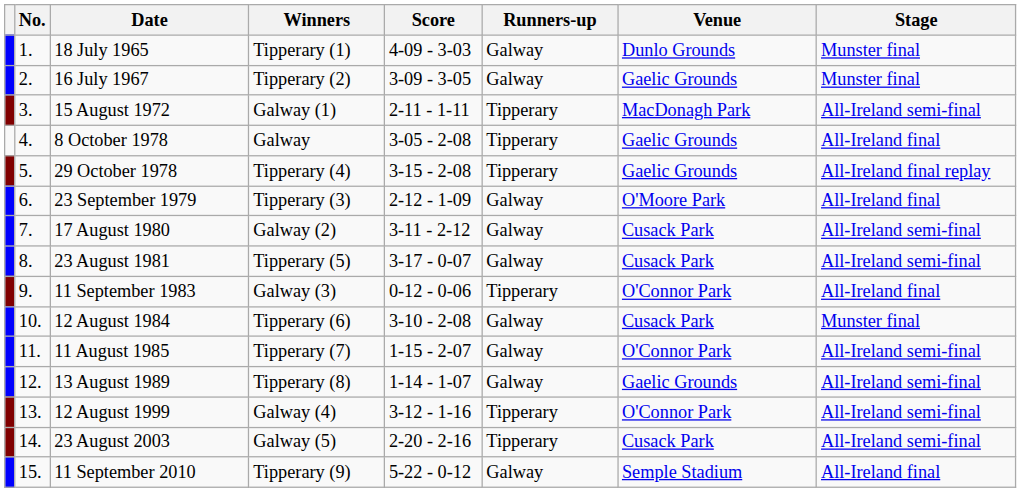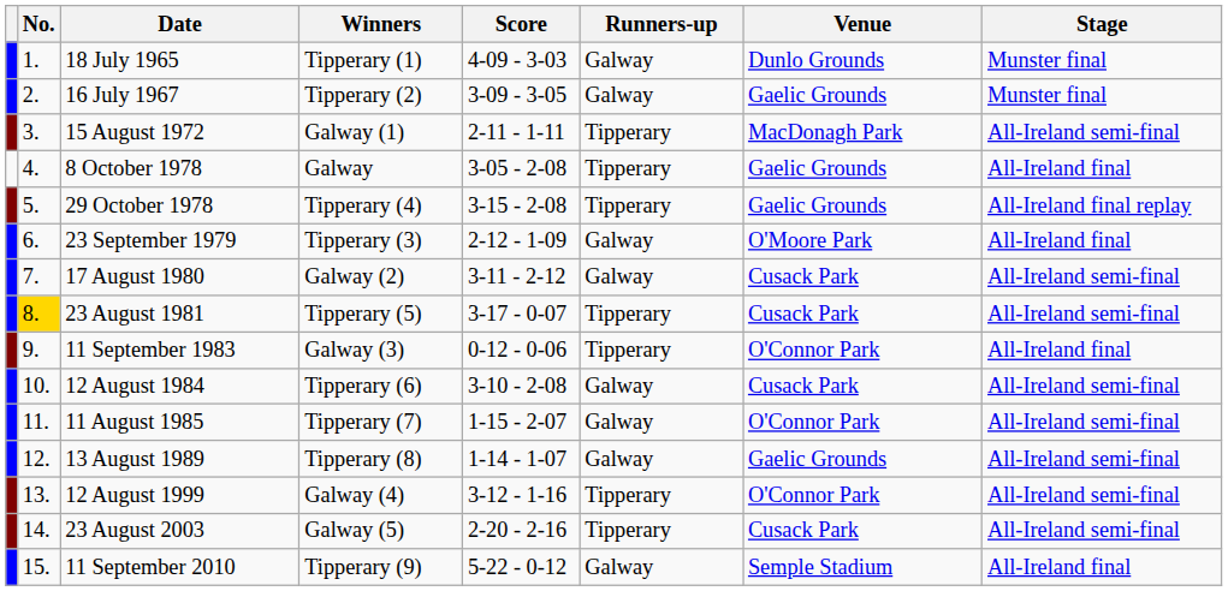 <table class="wikitable" style="font-size:90%">
 <tr>
 <th width=1></th>
 <th width=5>No.</th>
 <th width=150>Date</th>
 <th width=100>Winners</th>
 <th width=70>Score</th>
 <th width=100>Runners-up</th>
 <th width=150>Venue</th>
 <th width=150>Stage</th>
 </tr>
 <tr>
 <td style="background-color:#0000ff"></td>
 <td>1.</td>
 <td>18 July 1965</td>
 <td>Tipperary (1)</td>
 <td>4-09 - 3-03</td>
 <td>Galway</td>
 <td><a href='#'>Dunlo Grounds</a></td>
 <td><a href='#'>Munster final</a></td>
 </tr>
 <tr>
 <td style="background-color:#0000ff"></td>
 <td>2.</td>
 <td>16 July 1967</td>
 <td>Tipperary (2)</td>
 <td>3-09 - 3-05</td>
 <td>Galway</td>
 <td><a href='#'>Gaelic Grounds</a></td>
 <td><a href='#'>Munster final</a></td>
 </tr>
 <tr>
 <td style="background-color:#800000"></td>
 <td>3.</td>
 <td>15 August 1972</td>
 <td>Galway (1)</td>
 <td>2-11 - 1-11</td>
 <td>Tipperary</td>
 <td><a href='#'>MacDonagh Park</a></td>
 <td><a href='#'>All-Ireland semi-final</a></td>
 </tr>
 <tr>
 <td></td>
 <td>4.</td>
 <td>8 October 1978</td>
 <td>Galway</td>
 <td>3-05 - 2-08</td>
 <td>Tipperary</td>
 <td><a href='#'>Gaelic Grounds</a></td>
 <td><a href='#'>All-Ireland final</a></td>
 </tr>
 <tr>
 <td style="background-color:#800000"></td>
 <td>5.</td>
 <td>29 October 1978</td>
 <td>Tipperary (4)</td>
 <td>3-15 - 2-08</td>
 <td>Tipperary</td>
 <td><a href='#'>Gaelic Grounds</a></td>
 <td><a href='#'>All-Ireland final replay</a></td>
 </tr>
 <tr>
 <td style="background-color:#0000ff"></td>
 <td>6.</td>
 <td>23 September 1979</td>
 <td>Tipperary (3)</td>
 <td>2-12 - 1-09</td>
 <td>Galway</td>
 <td><a href='#'>O'Moore Park</a></td>
 <td><a href='#'>All-Ireland final</a></td>
 </tr>
 <tr>
 <td style="background-color:#0000ff"></td>
 <td>7.</td>
 <td>17 August 1980</td>
 <td>Galway (2)</td>
 <td>3-11 - 2-12</td>
 <td>Galway</td>
 <td><a href='#'>Cusack Park</a></td>
 <td><a href='#'>All-Ireland semi-final</a></td>
 </tr>
 <tr>
 <td style="background-color:#0000ff"></td>
-<td>8.</td>
+<td style="background: gold;">8.</td>
 <td>23 August 1981</td>
 <td>Tipperary (5)</td>
 <td>3-17 - 0-07</td>
-<td>Galway</td>
+<td>Tipperary</td>
 <td><a href='#'>Cusack Park</a></td>
 <td><a href='#'>All-Ireland semi-final</a></td>
 </tr>
 <tr>
 <td style="background-color:#800000"></td>
 <td>9.</td>
 <td>11 September 1983</td>
 <td>Galway (3)</td>
 <td>0-12 - 0-06</td>
 <td>Tipperary</td>
 <td><a href='#'>O'Connor Park</a></td>
 <td><a href='#'>All-Ireland final</a></td>
 </tr>
 <tr>
 <td style="background-color:#0000ff"></td>
 <td>10.</td>
 <td>12 August 1984</td>
 <td>Tipperary (6)</td>
 <td>3-10 - 2-08</td>
 <td>Galway</td>
 <td><a href='#'>Cusack Park</a></td>
-<td><a href='#'>Munster final</a></td>
+<td><a href='#'>All-Ireland semi-final</a></td>
 </tr>
 <tr>
 <td style="background-color:#0000ff"></td>
 <td>11.</td>
 <td>11 August 1985</td>
 <td>Tipperary (7)</td>
 <td>1-15 - 2-07</td>
 <td>Galway</td>
 <td><a href='#'>O'Connor Park</a></td>
 <td><a href='#'>All-Ireland semi-final</a></td>
 </tr>
 <tr>
 <td style="background-color:#0000ff"></td>
 <td>12.</td>
 <td>13 August 1989</td>
 <td>Tipperary (8)</td>
 <td>1-14 - 1-07</td>
 <td>Galway</td>
 <td><a href='#'>Gaelic Grounds</a></td>
 <td><a href='#'>All-Ireland semi-final</a></td>
 </tr>
 <tr>
 <td style="background-color:#800000"></td>
 <td>13.</td>
 <td>12 August 1999</td>
 <td>Galway (4)</td>
 <td>3-12 - 1-16</td>
 <td>Tipperary</td>
 <td><a href='#'>O'Connor Park</a></td>
 <td><a href='#'>All-Ireland semi-final</a></td>
 </tr>
 <tr>
 <td style="background-color:#800000"></td>
 <td>14.</td>
 <td>23 August 2003</td>
 <td>Galway (5)</td>
 <td>2-20 - 2-16</td>
 <td>Tipperary</td>
 <td><a href='#'>Cusack Park</a></td>
 <td><a href='#'>All-Ireland semi-final</a></td>
 </tr>
 <tr>
 <td style="background-color:#0000ff"></td>
 <td>15.</td>
 <td>11 September 2010</td>
 <td>Tipperary (9)</td>
 <td>5-22 - 0-12</td>
 <td>Galway</td>
 <td><a href='#'>Semple Stadium</a></td>
 <td><a href='#'>All-Ireland final</a></td>
 </tr>
 </table>
